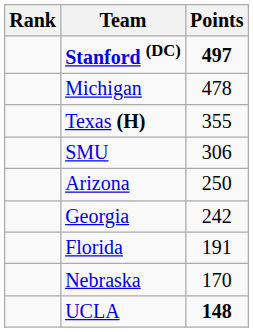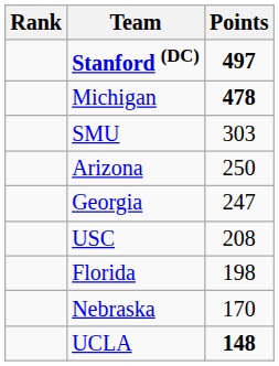 <table class="wikitable sortable" style="text-align:center">
 <tr>
 <th>Rank</th>
 <th>Team</th>
 <th>Points</th>
 </tr>
 <tr>
 <td></td>
 <td align=left><strong><a href='#'>Stanford</a></strong> <strong><sup>(DC)</sup></strong></td>
 <td><strong>497</strong></td>
 </tr>
 <tr>
 <td></td>
 <td align=left><a href='#'>Michigan</a></td>
-<td>478</td>
-</tr>
-<tr>
-<td></td>
-<td align=left><a href='#'>Texas</a> <strong>(H)</strong></td>
-<td>355</td>
+<td><strong>478</strong></td>
 </tr>
 <tr>
 <td></td>
 <td align=left><a href='#'>SMU</a></td>
-<td>306</td>
+<td>303</td>
 </tr>
 <tr>
 <td></td>
 <td align=left><a href='#'>Arizona</a></td>
 <td>250</td>
 </tr>
 <tr>
 <td></td>
 <td align=left><a href='#'>Georgia</a></td>
-<td>242</td>
+<td>247</td>
+</tr>
+<tr>
+<td></td>
+<td align=left><a href='#'>USC</a></td>
+<td>208</td>
 </tr>
 <tr>
 <td></td>
 <td align=left><a href='#'>Florida</a></td>
-<td>191</td>
+<td>198</td>
 </tr>
 <tr>
 <td></td>
 <td align=left><a href='#'>Nebraska</a></td>
 <td>170</td>
 </tr>
 <tr>
 <td></td>
 <td align=left><a href='#'>UCLA</a></td>
 <td><strong>148</strong></td>
 </tr>
 </table>
